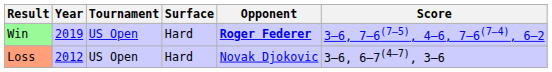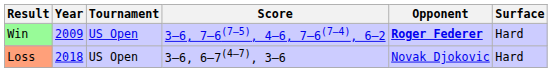 <table class="sortable wikitable">
 <tr>
 <th>Result</th>
 <th>Year</th>
 <th>Tournament</th>
+<th class=unsortable>Score</th>
+<th>Opponent</th>
 <th>Surface</th>
-<th>Opponent</th>
-<th class=unsortable>Score</th>
 </tr>
 <tr bgcolor=ccccff>
 <td bgcolor=98fb98>Win</td>
-<td><a href='#'>2019</a></td>
+<td><a href='#'>2009</a></td>
 <td><a href='#'>US Open</a></td>
+<td><a href='#'>3–6, 7–6<sup>(7–5)</sup>, 4–6, 7–6<sup>(7–4)</sup>, 6–2</a></td>
+<td><strong> <a href='#'>Roger Federer</a></strong></td>
 <td>Hard</td>
-<td><strong> <a href='#'>Roger Federer</a></strong></td>
-<td><a href='#'>3–6, 7–6<sup>(7–5)</sup>, 4–6, 7–6<sup>(7–4)</sup>, 6–2</a></td>
 </tr>
 <tr bgcolor=ccccff>
 <td bgcolor=FFA07A>Loss</td>
-<td><a href='#'>2012</a></td>
+<td><a href='#'>2018</a></td>
 <td>US Open</td>
+<td>3–6, 6–7<sup>(4–7)</sup>, 3–6</td>
+<td> <a href='#'>Novak Djokovic</a></td>
 <td>Hard</td>
-<td> <a href='#'>Novak Djokovic</a></td>
-<td>3–6, 6–7<sup>(4–7)</sup>, 3–6</td>
 </tr>
 </table>
